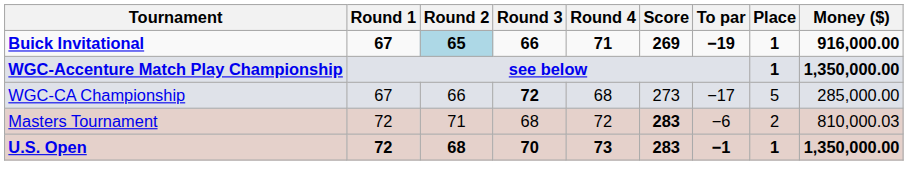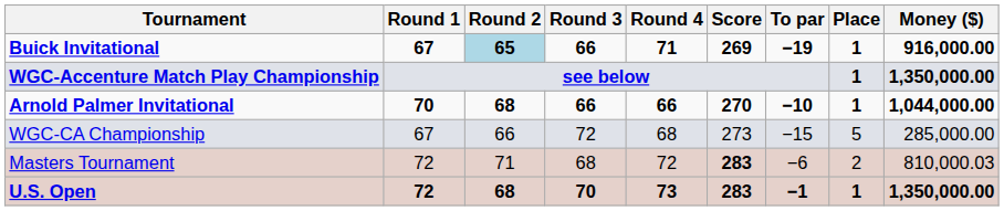 <table class=wikitable style="font-size:95%;text-align:center">
 <tr>
 <th>Tournament</th>
 <th>Round 1</th>
 <th>Round 2</th>
 <th>Round 3</th>
 <th>Round 4</th>
 <th>Score</th>
 <th>To par</th>
 <th>Place</th>
 <th>Money ($)</th>
 </tr>
 <tr>
 <td align=left><strong><a href='#'>Buick Invitational</a></strong></td>
 <td><strong>67</strong></td>
 <td style="background: lightblue;"><strong>65</strong></td>
 <td><strong>66</strong></td>
 <td><strong>71</strong></td>
 <td><strong>269</strong></td>
 <td><strong>−19</strong></td>
 <td><strong>1</strong></td>
 <td align=right><strong>916,000.00</strong></td>
 </tr>
 <tr style="background:#dfe2e9;">
 <td align=left><strong><a href='#'>WGC-Accenture Match Play Championship</a></strong></td>
 <td colspan="6"><strong><a href='#'>see below</a></strong></td>
 <td><strong>1</strong></td>
 <td align=right><strong>1,350,000.00</strong></td>
 </tr>
+<tr>
+<td align=left><strong><a href='#'>Arnold Palmer Invitational</a></strong></td>
+<td><strong>70</strong></td>
+<td><strong>68</strong></td>
+<td><strong>66</strong></td>
+<td><strong>66</strong></td>
+<td><strong>270</strong></td>
+<td><strong>−10</strong></td>
+<td><strong>1</strong></td>
+<td align=right><strong>1,044,000.00</strong></td>
+</tr>
 <tr style="background:#dfe2e9;">
 <td align=left><a href='#'>WGC-CA Championship</a></td>
 <td>67</td>
 <td>66</td>
-<td><strong>72</strong></td>
+<td>72</td>
 <td>68</td>
 <td>273</td>
-<td>−17</td>
+<td>−15</td>
 <td>5</td>
 <td align=right>285,000.00</td>
 </tr>
 <tr style="background:#e5d1cb;">
 <td align=left><a href='#'>Masters Tournament</a></td>
 <td>72</td>
 <td>71</td>
 <td>68</td>
 <td>72</td>
 <td><strong>283</strong></td>
 <td>−6</td>
 <td>2</td>
 <td align=right>810,000.03</td>
 </tr>
 <tr style="background:#e5d1cb;">
 <td align=left><strong><a href='#'>U.S. Open</a></strong></td>
 <td><strong>72</strong></td>
 <td><strong>68</strong></td>
 <td><strong>70</strong></td>
 <td><strong>73</strong></td>
 <td><strong>283</strong></td>
 <td><strong>−1</strong></td>
 <td><strong>1</strong></td>
 <td align=right><strong>1,350,000.00</strong></td>
 </tr>
 </table>
